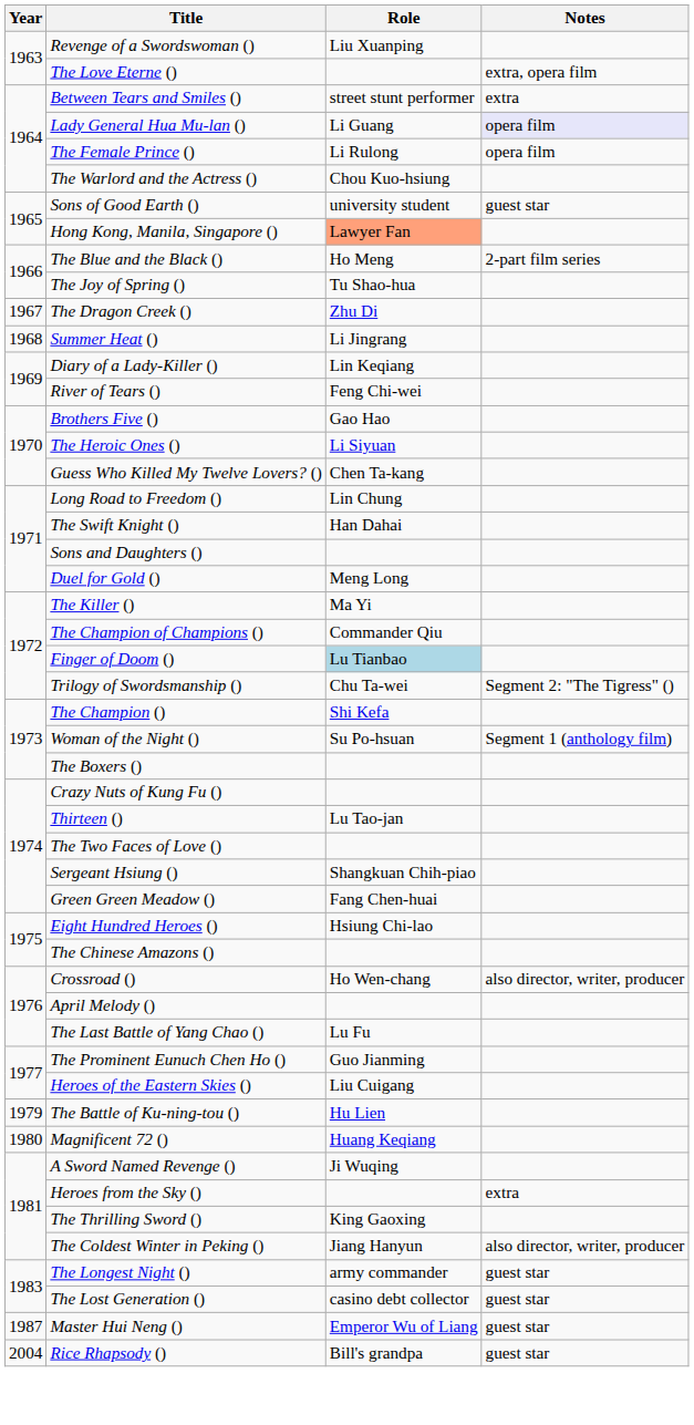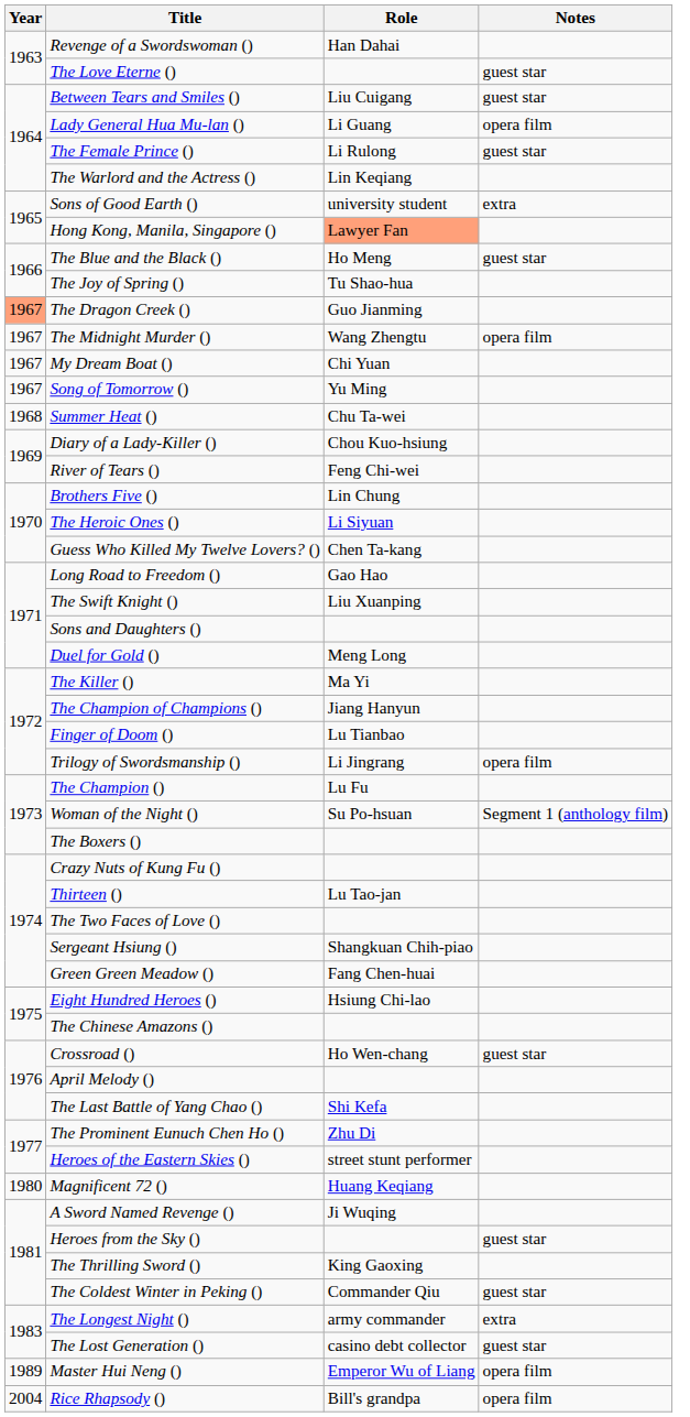 <table class="wikitable sortable">
 <tr>
 <th>Year</th>
 <th>Title</th>
 <th>Role</th>
 <th class="unsortable">Notes</th>
 </tr>
 <tr>
 <td rowspan=2>1963</td>
 <td><em>Revenge of a Swordswoman</em> ()</td>
-<td>Liu Xuanping</td>
+<td>Han Dahai</td>
 <td></td>
 </tr>
 <tr>
 <td><em><a href='#'>The Love Eterne</a></em> ()</td>
 <td></td>
-<td>extra, opera film</td>
+<td>guest star</td>
 </tr>
 <tr>
 <td rowspan=4>1964</td>
 <td><em><a href='#'>Between Tears and Smiles</a></em> ()</td>
-<td>street stunt performer</td>
-<td>extra</td>
+<td>Liu Cuigang</td>
+<td>guest star</td>
 </tr>
 <tr>
 <td><em><a href='#'>Lady General Hua Mu-lan</a></em> ()</td>
 <td>Li Guang</td>
-<td style="background: lavender;">opera film</td>
+<td>opera film</td>
 </tr>
 <tr>
 <td><em><a href='#'>The Female Prince</a></em> ()</td>
 <td>Li Rulong</td>
-<td>opera film</td>
+<td>guest star</td>
 </tr>
 <tr>
 <td><em>The Warlord and the Actress</em> ()</td>
-<td>Chou Kuo-hsiung</td>
+<td>Lin Keqiang</td>
 <td></td>
 </tr>
 <tr>
 <td rowspan=2>1965</td>
 <td><em>Sons of Good Earth</em> ()</td>
 <td>university student</td>
-<td>guest star</td>
+<td>extra</td>
 </tr>
 <tr>
 <td><em>Hong Kong, Manila, Singapore</em> ()</td>
 <td style="background: lightsalmon;">Lawyer Fan</td>
 <td></td>
 </tr>
 <tr>
 <td rowspan=2>1966</td>
 <td><em>The Blue and the Black</em> ()</td>
 <td>Ho Meng</td>
-<td>2-part film series</td>
+<td>guest star</td>
 </tr>
 <tr>
 <td><em>The Joy of Spring</em> ()</td>
 <td>Tu Shao-hua</td>
 <td></td>
 </tr>
 <tr>
+<td style="background: lightsalmon;">1967</td>
+<td><em>The Dragon Creek</em> ()</td>
+<td>Guo Jianming</td>
+<td></td>
+</tr>
+<tr>
 <td>1967</td>
-<td><em>The Dragon Creek</em> ()</td>
-<td><a href='#'>Zhu Di</a></td>
+<td><em>The Midnight Murder</em> ()</td>
+<td>Wang Zhengtu</td>
+<td>opera film</td>
+</tr>
+<tr>
+<td>1967</td>
+<td><em>My Dream Boat</em> ()</td>
+<td>Chi Yuan</td>
+<td></td>
+</tr>
+<tr>
+<td>1967</td>
+<td><em><a href='#'>Song of Tomorrow</a></em> ()</td>
+<td>Yu Ming</td>
 <td></td>
 </tr>
 <tr>
 <td>1968</td>
 <td><em><a href='#'>Summer Heat</a></em> ()</td>
-<td>Li Jingrang</td>
+<td>Chu Ta-wei</td>
 <td></td>
 </tr>
 <tr>
 <td rowspan=2>1969</td>
 <td><em>Diary of a Lady-Killer</em> ()</td>
-<td>Lin Keqiang</td>
+<td>Chou Kuo-hsiung</td>
 <td></td>
 </tr>
 <tr>
 <td><em>River of Tears</em> ()</td>
 <td>Feng Chi-wei</td>
 <td></td>
 </tr>
 <tr>
 <td rowspan=3>1970</td>
 <td><em><a href='#'>Brothers Five</a></em> ()</td>
-<td>Gao Hao</td>
+<td>Lin Chung</td>
 <td></td>
 </tr>
 <tr>
 <td><em><a href='#'>The Heroic Ones</a></em> ()</td>
 <td><a href='#'>Li Siyuan</a></td>
 <td></td>
 </tr>
 <tr>
 <td><em>Guess Who Killed My Twelve Lovers?</em> ()</td>
 <td>Chen Ta-kang</td>
 <td></td>
 </tr>
 <tr>
 <td rowspan=4>1971</td>
 <td><em>Long Road to Freedom</em> ()</td>
-<td>Lin Chung</td>
+<td>Gao Hao</td>
 <td></td>
 </tr>
 <tr>
 <td><em>The Swift Knight</em> ()</td>
-<td>Han Dahai</td>
+<td>Liu Xuanping</td>
 <td></td>
 </tr>
 <tr>
 <td><em>Sons and Daughters</em> ()</td>
 <td></td>
 <td></td>
 </tr>
 <tr>
 <td><em><a href='#'>Duel for Gold</a></em> ()</td>
 <td>Meng Long</td>
 <td></td>
 </tr>
 <tr>
 <td rowspan=4>1972</td>
 <td><em><a href='#'>The Killer</a></em> ()</td>
 <td>Ma Yi</td>
 <td></td>
 </tr>
 <tr>
 <td><em><a href='#'>The Champion of Champions</a></em> ()</td>
-<td>Commander Qiu</td>
+<td>Jiang Hanyun</td>
 <td></td>
 </tr>
 <tr>
 <td><em><a href='#'>Finger of Doom</a></em> ()</td>
-<td style="background: lightblue;">Lu Tianbao</td>
+<td>Lu Tianbao</td>
 <td></td>
 </tr>
 <tr>
 <td><em>Trilogy of Swordsmanship</em> ()</td>
-<td>Chu Ta-wei</td>
-<td>Segment 2: "The Tigress" ()</td>
+<td>Li Jingrang</td>
+<td>opera film</td>
 </tr>
 <tr>
 <td rowspan=3>1973</td>
 <td><em><a href='#'>The Champion</a></em> ()</td>
-<td><a href='#'>Shi Kefa</a></td>
+<td>Lu Fu</td>
 <td></td>
 </tr>
 <tr>
 <td><em>Woman of the Night</em> ()</td>
 <td>Su Po-hsuan</td>
 <td>Segment 1 (<a href='#'>anthology film</a>)</td>
 </tr>
 <tr>
 <td><em>The Boxers</em> ()</td>
 <td></td>
 <td></td>
 </tr>
 <tr>
 <td rowspan=5>1974</td>
 <td><em>Crazy Nuts of Kung Fu</em> ()</td>
 <td></td>
 <td></td>
 </tr>
 <tr>
 <td><em><a href='#'>Thirteen</a></em> ()</td>
 <td>Lu Tao-jan</td>
 <td></td>
 </tr>
 <tr>
 <td><em>The Two Faces of Love</em> ()</td>
 <td></td>
 <td></td>
 </tr>
 <tr>
 <td><em>Sergeant Hsiung</em> ()</td>
 <td>Shangkuan Chih-piao</td>
 <td></td>
 </tr>
 <tr>
 <td><em>Green Green Meadow</em> ()</td>
 <td>Fang Chen-huai</td>
 <td></td>
 </tr>
 <tr>
 <td rowspan=2>1975</td>
 <td><em><a href='#'>Eight Hundred Heroes</a></em> ()</td>
 <td>Hsiung Chi-lao</td>
 <td></td>
 </tr>
 <tr>
 <td><em>The Chinese Amazons</em> ()</td>
 <td></td>
 <td></td>
 </tr>
 <tr>
 <td rowspan=3>1976</td>
 <td><em>Crossroad</em> ()</td>
 <td>Ho Wen-chang</td>
-<td>also director, writer, producer</td>
+<td>guest star</td>
 </tr>
 <tr>
 <td><em>April Melody</em> ()</td>
 <td></td>
 <td></td>
 </tr>
 <tr>
 <td><em>The Last Battle of Yang Chao</em> ()</td>
-<td>Lu Fu</td>
+<td><a href='#'>Shi Kefa</a></td>
 <td></td>
 </tr>
 <tr>
 <td rowspan=2>1977</td>
 <td><em>The Prominent Eunuch Chen Ho</em> ()</td>
-<td>Guo Jianming</td>
+<td><a href='#'>Zhu Di</a></td>
 <td></td>
 </tr>
 <tr>
 <td><em><a href='#'>Heroes of the Eastern Skies</a></em> ()</td>
-<td>Liu Cuigang</td>
-<td></td>
-</tr>
-<tr>
-<td>1979</td>
-<td><em>The Battle of Ku-ning-tou</em> ()</td>
-<td><a href='#'>Hu Lien</a></td>
+<td>street stunt performer</td>
 <td></td>
 </tr>
 <tr>
 <td>1980</td>
 <td><em>Magnificent 72</em> ()</td>
 <td><a href='#'>Huang Keqiang</a></td>
 <td></td>
 </tr>
 <tr>
 <td rowspan=4>1981</td>
 <td><em>A Sword Named Revenge</em> ()</td>
 <td>Ji Wuqing</td>
 <td></td>
 </tr>
 <tr>
 <td><em>Heroes from the Sky</em> ()</td>
 <td></td>
-<td>extra</td>
+<td>guest star</td>
 </tr>
 <tr>
 <td><em>The Thrilling Sword</em> ()</td>
 <td>King Gaoxing</td>
 <td></td>
 </tr>
 <tr>
 <td><em>The Coldest Winter in Peking</em> ()</td>
-<td>Jiang Hanyun</td>
-<td>also director, writer, producer</td>
+<td>Commander Qiu</td>
+<td>guest star</td>
 </tr>
 <tr>
 <td rowspan=2>1983</td>
 <td><em><a href='#'>The Longest Night</a></em> ()</td>
 <td>army commander</td>
-<td>guest star</td>
+<td>extra</td>
 </tr>
 <tr>
 <td><em>The Lost Generation</em> ()</td>
 <td>casino debt collector</td>
 <td>guest star</td>
 </tr>
 <tr>
-<td>1987</td>
+<td>1989</td>
 <td><em>Master Hui Neng</em> ()</td>
 <td><a href='#'>Emperor Wu of Liang</a></td>
-<td>guest star</td>
+<td>opera film</td>
 </tr>
 <tr>
 <td>2004</td>
 <td><em><a href='#'>Rice Rhapsody</a></em> ()</td>
 <td>Bill's grandpa</td>
-<td>guest star</td>
+<td>opera film</td>
 </tr>
 </table>
